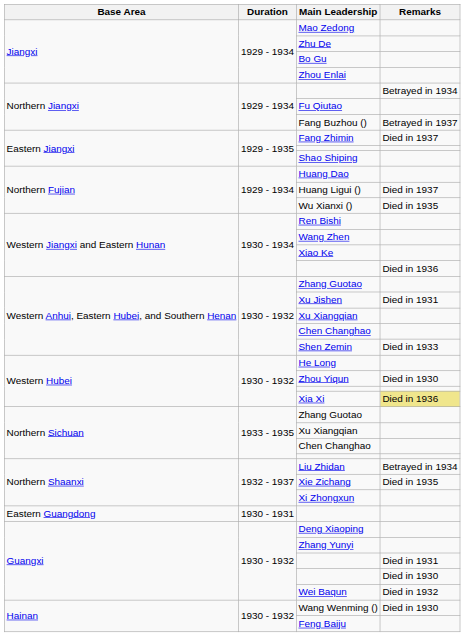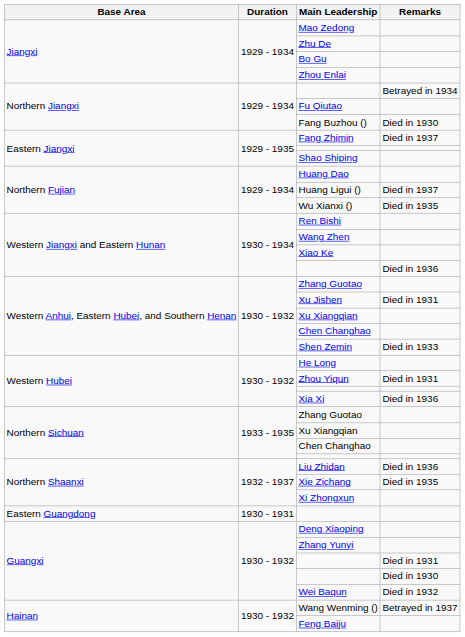 <table class="wikitable mw-collapsible autocollapse">
 <tr>
 <th>Base Area</th>
 <th>Duration</th>
 <th>Main Leadership</th>
 <th>Remarks</th>
 </tr>
 <tr>
 <td rowspan="4"><a href='#'>Jiangxi</a></td>
 <td rowspan="4">1929 - 1934</td>
 <td><a href='#'>Mao Zedong</a></td>
 <td></td>
 </tr>
 <tr>
 <td><a href='#'>Zhu De</a></td>
 <td></td>
 </tr>
 <tr>
 <td><a href='#'>Bo Gu</a></td>
 <td></td>
 </tr>
 <tr>
 <td><a href='#'>Zhou Enlai</a></td>
 <td></td>
 </tr>
 <tr>
 <td rowspan="3">Northern <a href='#'>Jiangxi</a></td>
 <td rowspan="3">1929 - 1934</td>
 <td></td>
 <td>Betrayed in 1934</td>
 </tr>
 <tr>
 <td><a href='#'>Fu Qiutao</a></td>
 <td></td>
 </tr>
 <tr>
 <td>Fang Buzhou ()</td>
-<td>Betrayed in 1937</td>
+<td>Died in 1930</td>
 </tr>
 <tr>
 <td rowspan="3">Eastern <a href='#'>Jiangxi</a></td>
 <td rowspan="3">1929 - 1935</td>
 <td><a href='#'>Fang Zhimin</a></td>
 <td>Died in 1937</td>
 </tr>
 <tr>
 <td></td>
 <td></td>
 </tr>
 <tr>
 <td><a href='#'>Shao Shiping</a></td>
 <td></td>
 </tr>
 <tr>
 <td rowspan="3">Northern <a href='#'>Fujian</a></td>
 <td rowspan="3">1929 - 1934</td>
 <td><a href='#'>Huang Dao</a></td>
 <td></td>
 </tr>
 <tr>
 <td>Huang Ligui ()</td>
 <td>Died in 1937</td>
 </tr>
 <tr>
 <td>Wu Xianxi ()</td>
 <td>Died in 1935</td>
 </tr>
 <tr>
 <td rowspan="4">Western <a href='#'>Jiangxi</a> and Eastern <a href='#'>Hunan</a></td>
 <td rowspan="4">1930 - 1934</td>
 <td><a href='#'>Ren Bishi</a></td>
 <td></td>
 </tr>
 <tr>
 <td><a href='#'>Wang Zhen</a></td>
 <td></td>
 </tr>
 <tr>
 <td><a href='#'>Xiao Ke</a></td>
 <td></td>
 </tr>
 <tr>
 <td></td>
 <td>Died in 1936</td>
 </tr>
 <tr>
 <td rowspan="5">Western <a href='#'>Anhui</a>, Eastern <a href='#'>Hubei</a>, and Southern <a href='#'>Henan</a></td>
 <td rowspan="5">1930 - 1932</td>
 <td><a href='#'>Zhang Guotao</a></td>
 <td></td>
 </tr>
 <tr>
 <td><a href='#'>Xu Jishen</a></td>
 <td>Died in 1931</td>
 </tr>
 <tr>
 <td><a href='#'>Xu Xiangqian</a></td>
 <td></td>
 </tr>
 <tr>
 <td><a href='#'>Chen Changhao</a></td>
 <td></td>
 </tr>
 <tr>
 <td><a href='#'>Shen Zemin</a></td>
 <td>Died in 1933</td>
 </tr>
 <tr>
 <td rowspan="4">Western <a href='#'>Hubei</a></td>
 <td rowspan="4">1930 - 1932</td>
 <td><a href='#'>He Long</a></td>
 <td></td>
 </tr>
 <tr>
 <td><a href='#'>Zhou Yiqun</a></td>
-<td>Died in 1930</td>
+<td>Died in 1931</td>
 </tr>
 <tr>
 <td></td>
 <td></td>
 </tr>
 <tr>
 <td><a href='#'>Xia Xi</a></td>
-<td style="background: khaki;">Died in 1936</td>
+<td>Died in 1936</td>
 </tr>
 <tr>
 <td rowspan="4">Northern <a href='#'>Sichuan</a></td>
 <td rowspan="4">1933 - 1935</td>
 <td>Zhang Guotao</td>
 <td></td>
 </tr>
 <tr>
 <td>Xu Xiangqian</td>
 <td></td>
 </tr>
 <tr>
 <td>Chen Changhao</td>
 <td></td>
 </tr>
 <tr>
 <td></td>
 <td></td>
 </tr>
 <tr>
 <td rowspan="3">Northern <a href='#'>Shaanxi</a></td>
 <td rowspan="3">1932 - 1937</td>
 <td><a href='#'>Liu Zhidan</a></td>
-<td>Betrayed in 1934</td>
+<td>Died in 1936</td>
 </tr>
 <tr>
 <td><a href='#'>Xie Zichang</a></td>
 <td>Died in 1935</td>
 </tr>
 <tr>
 <td><a href='#'>Xi Zhongxun</a></td>
 <td></td>
 </tr>
 <tr>
 <td rowspan="1">Eastern <a href='#'>Guangdong</a></td>
 <td rowspan="1">1930 - 1931</td>
 <td></td>
 <td></td>
 </tr>
 <tr>
 <td rowspan="5"><a href='#'>Guangxi</a></td>
 <td rowspan="5">1930 - 1932</td>
 <td><a href='#'>Deng Xiaoping</a></td>
 <td></td>
 </tr>
 <tr>
 <td><a href='#'>Zhang Yunyi</a></td>
 <td></td>
 </tr>
 <tr>
 <td></td>
 <td>Died in 1931</td>
 </tr>
 <tr>
 <td></td>
 <td>Died in 1930</td>
 </tr>
 <tr>
 <td><a href='#'>Wei Baqun</a></td>
 <td>Died in 1932</td>
 </tr>
 <tr>
 <td rowspan="2"><a href='#'>Hainan</a></td>
 <td rowspan="2">1930 - 1932</td>
 <td>Wang Wenming ()</td>
-<td>Died in 1930</td>
+<td>Betrayed in 1937</td>
 </tr>
 <tr>
 <td><a href='#'>Feng Baiju</a></td>
 <td></td>
 </tr>
 </table>
